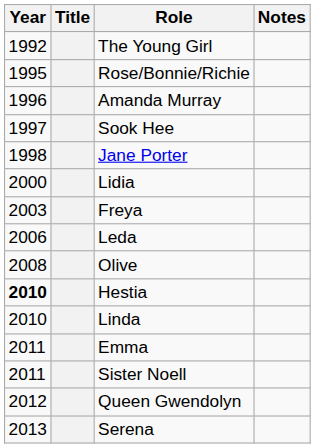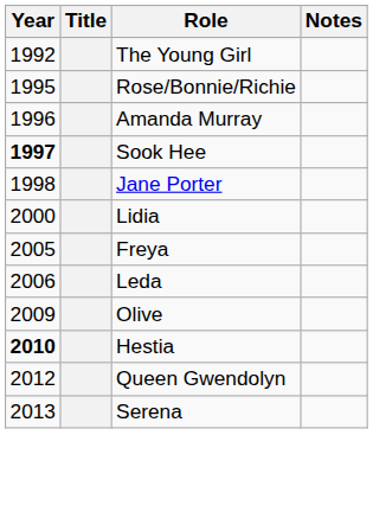 <table class="wikitable sortable plainrowheaders">
 <tr>
 <th scope=col>Year</th>
 <th scope=col>Title</th>
 <th scope=col>Role</th>
 <th scope=col class="sortable">Notes</th>
 </tr>
 <tr>
 <td>1992</td>
 <th scope=row></th>
 <td>The Young Girl</td>
 <td></td>
 </tr>
 <tr>
 <td>1995</td>
 <th scope=row></th>
 <td>Rose/Bonnie/Richie</td>
 <td></td>
 </tr>
 <tr>
 <td>1996</td>
 <th scope=row></th>
 <td>Amanda Murray</td>
 <td align=center></td>
 </tr>
 <tr>
-<td>1997</td>
+<td><strong>1997</strong></td>
 <th scope=row></th>
 <td>Sook Hee</td>
 <td align=center></td>
 </tr>
 <tr>
 <td>1998</td>
 <th scope=row></th>
 <td><a href='#'>Jane Porter</a></td>
 <td align=center></td>
 </tr>
 <tr>
 <td>2000</td>
 <th scope=row></th>
 <td>Lidia</td>
 <td align=center></td>
 </tr>
 <tr>
-<td>2003</td>
+<td>2005</td>
 <th scope=row></th>
 <td>Freya</td>
 <td align=center></td>
 </tr>
 <tr>
 <td>2006</td>
 <th scope=row></th>
 <td>Leda</td>
 <td align=center></td>
 </tr>
 <tr>
-<td>2008</td>
+<td>2009</td>
 <th scope=row></th>
 <td>Olive</td>
 <td></td>
 </tr>
 <tr>
 <td><strong>2010</strong></td>
 <th scope=row></th>
 <td>Hestia</td>
 <td align=center></td>
-</tr>
-<tr>
-<td>2010</td>
-<th scope=row></th>
-<td>Linda</td>
-<td align=center></td>
-</tr>
-<tr>
-<td>2011</td>
-<th scope=row></th>
-<td>Emma</td>
-<td align=center></td>
-</tr>
-<tr>
-<td>2011</td>
-<th scope=row></th>
-<td>Sister Noell</td>
-<td></td>
 </tr>
 <tr>
 <td>2012</td>
 <th scope=row></th>
 <td>Queen Gwendolyn</td>
 <td align=center></td>
 </tr>
 <tr>
 <td>2013</td>
 <th scope=row></th>
 <td>Serena</td>
 <td align=center></td>
 </tr>
 </table>
